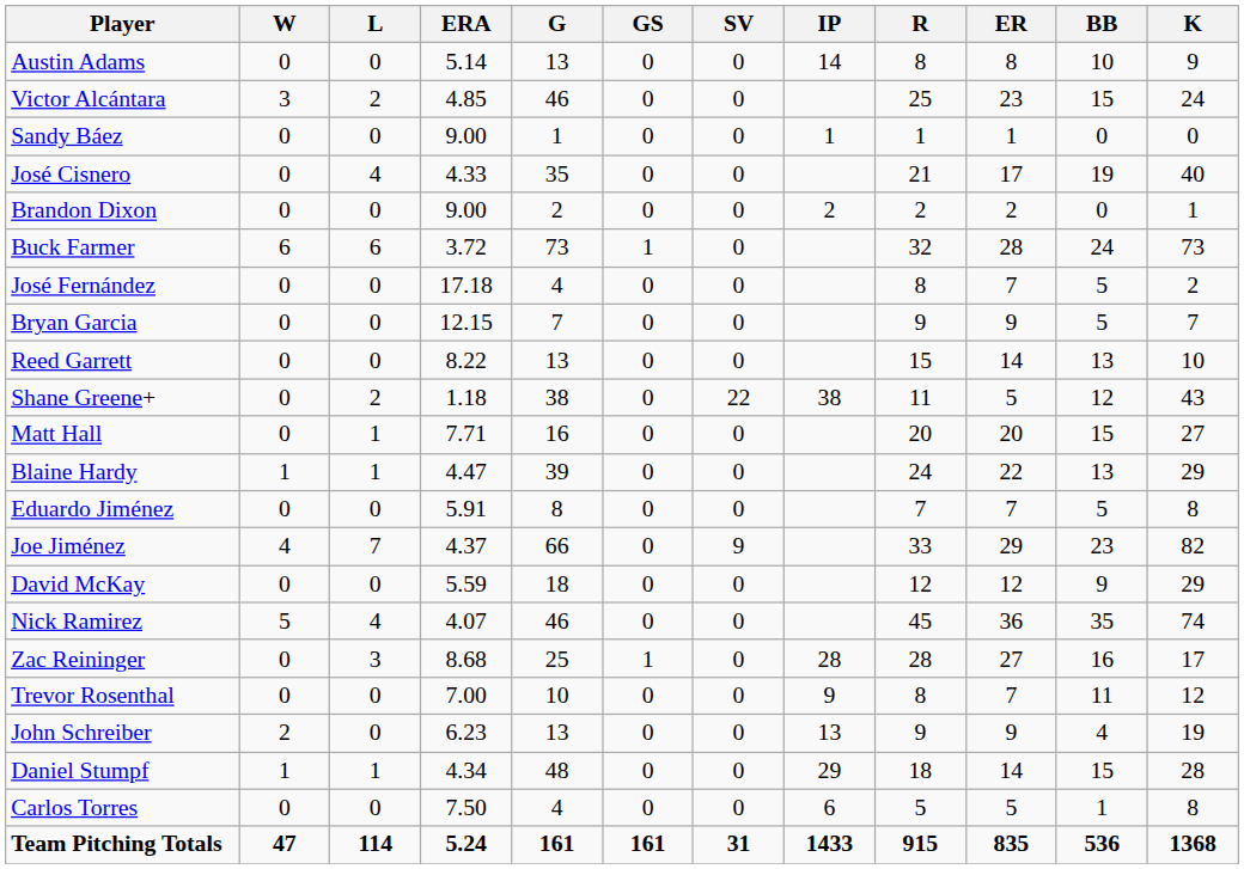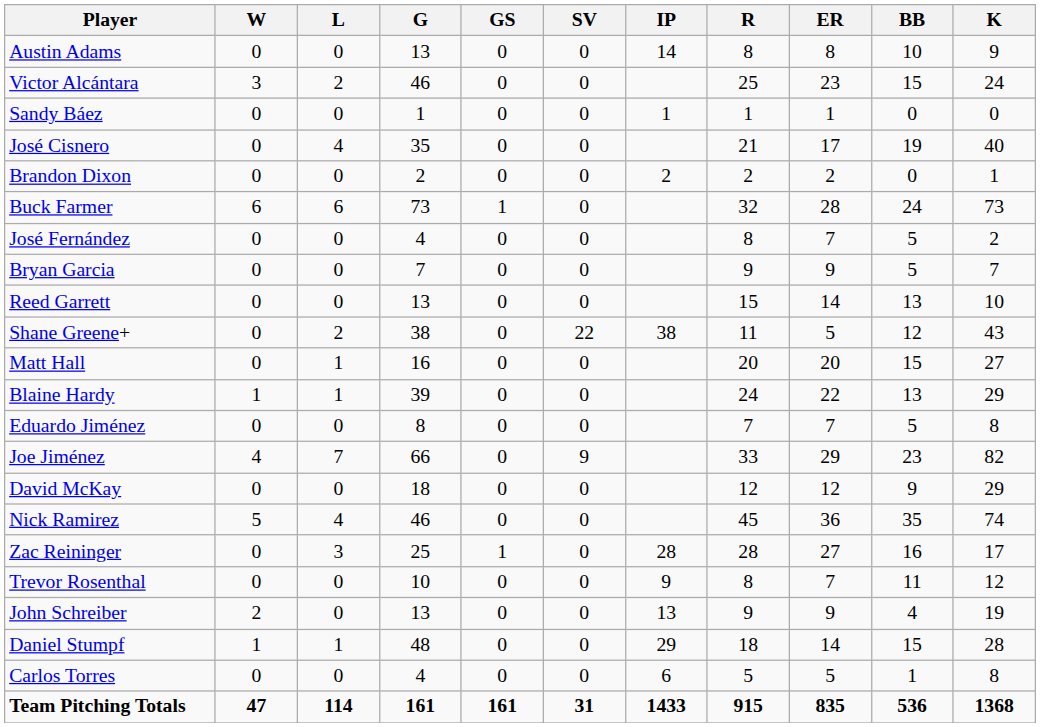 <table class="wikitable sortable" style="text-align:center">
 <tr>
 <th bgcolor="#DDDDFF" width="18%">Player</th>
 <th bgcolor="#DDDDFF" width="7%">W</th>
 <th bgcolor="#DDDDFF" width="7%">L</th>
-<th bgcolor="#DDDDFF" width="7%">ERA</th>
 <th bgcolor="#DDDDFF" width="7%">G</th>
 <th bgcolor="#DDDDFF" width="7%">GS</th>
 <th bgcolor="#DDDDFF" width="7%">SV</th>
 <th bgcolor="#DDDDFF" width="7%">IP</th>
 <th bgcolor="#DDDDFF" width="7%">R</th>
 <th bgcolor="#DDDDFF" width="7%">ER</th>
 <th bgcolor="#DDDDFF" width="7%">BB</th>
 <th bgcolor="#DDDDFF" width="7%">K</th>
 </tr>
 <tr>
 <td align=left><a href='#'>Austin Adams</a></td>
 <td>0</td>
 <td>0</td>
-<td>5.14</td>
 <td>13</td>
 <td>0</td>
 <td>0</td>
 <td>14</td>
 <td>8</td>
 <td>8</td>
 <td>10</td>
 <td>9</td>
 </tr>
 <tr>
 <td align=left><a href='#'>Victor Alcántara</a></td>
 <td>3</td>
 <td>2</td>
-<td>4.85</td>
 <td>46</td>
 <td>0</td>
 <td>0</td>
 <td></td>
 <td>25</td>
 <td>23</td>
 <td>15</td>
 <td>24</td>
 </tr>
 <tr>
 <td align=left><a href='#'>Sandy Báez</a></td>
 <td>0</td>
 <td>0</td>
-<td>9.00</td>
 <td>1</td>
 <td>0</td>
 <td>0</td>
 <td>1</td>
 <td>1</td>
 <td>1</td>
 <td>0</td>
 <td>0</td>
 </tr>
 <tr>
 <td align=left><a href='#'>José Cisnero</a></td>
 <td>0</td>
 <td>4</td>
-<td>4.33</td>
 <td>35</td>
 <td>0</td>
 <td>0</td>
 <td></td>
 <td>21</td>
 <td>17</td>
 <td>19</td>
 <td>40</td>
 </tr>
 <tr>
 <td align=left><a href='#'>Brandon Dixon</a></td>
 <td>0</td>
 <td>0</td>
-<td>9.00</td>
 <td>2</td>
 <td>0</td>
 <td>0</td>
 <td>2</td>
 <td>2</td>
 <td>2</td>
 <td>0</td>
 <td>1</td>
 </tr>
 <tr>
 <td align=left><a href='#'>Buck Farmer</a></td>
 <td>6</td>
 <td>6</td>
-<td>3.72</td>
 <td>73</td>
 <td>1</td>
 <td>0</td>
 <td></td>
 <td>32</td>
 <td>28</td>
 <td>24</td>
 <td>73</td>
 </tr>
 <tr>
 <td align=left><a href='#'>José Fernández</a></td>
 <td>0</td>
 <td>0</td>
-<td>17.18</td>
 <td>4</td>
 <td>0</td>
 <td>0</td>
 <td></td>
 <td>8</td>
 <td>7</td>
 <td>5</td>
 <td>2</td>
 </tr>
 <tr>
 <td align=left><a href='#'>Bryan Garcia</a></td>
 <td>0</td>
 <td>0</td>
-<td>12.15</td>
 <td>7</td>
 <td>0</td>
 <td>0</td>
 <td></td>
 <td>9</td>
 <td>9</td>
 <td>5</td>
 <td>7</td>
 </tr>
 <tr>
 <td align=left><a href='#'>Reed Garrett</a></td>
 <td>0</td>
 <td>0</td>
-<td>8.22</td>
 <td>13</td>
 <td>0</td>
 <td>0</td>
 <td></td>
 <td>15</td>
 <td>14</td>
 <td>13</td>
 <td>10</td>
 </tr>
 <tr>
 <td align=left><a href='#'>Shane Greene</a>+</td>
 <td>0</td>
 <td>2</td>
-<td>1.18</td>
 <td>38</td>
 <td>0</td>
 <td>22</td>
 <td>38</td>
 <td>11</td>
 <td>5</td>
 <td>12</td>
 <td>43</td>
 </tr>
 <tr>
 <td align=left><a href='#'>Matt Hall</a></td>
 <td>0</td>
 <td>1</td>
-<td>7.71</td>
 <td>16</td>
 <td>0</td>
 <td>0</td>
 <td></td>
 <td>20</td>
 <td>20</td>
 <td>15</td>
 <td>27</td>
 </tr>
 <tr>
 <td align=left><a href='#'>Blaine Hardy</a></td>
 <td>1</td>
 <td>1</td>
-<td>4.47</td>
 <td>39</td>
 <td>0</td>
 <td>0</td>
 <td></td>
 <td>24</td>
 <td>22</td>
 <td>13</td>
 <td>29</td>
 </tr>
 <tr>
 <td align=left><a href='#'>Eduardo Jiménez</a></td>
 <td>0</td>
 <td>0</td>
-<td>5.91</td>
 <td>8</td>
 <td>0</td>
 <td>0</td>
 <td></td>
 <td>7</td>
 <td>7</td>
 <td>5</td>
 <td>8</td>
 </tr>
 <tr>
 <td align=left><a href='#'>Joe Jiménez</a></td>
 <td>4</td>
 <td>7</td>
-<td>4.37</td>
 <td>66</td>
 <td>0</td>
 <td>9</td>
 <td></td>
 <td>33</td>
 <td>29</td>
 <td>23</td>
 <td>82</td>
 </tr>
 <tr>
 <td align=left><a href='#'>David McKay</a></td>
 <td>0</td>
 <td>0</td>
-<td>5.59</td>
 <td>18</td>
 <td>0</td>
 <td>0</td>
 <td></td>
 <td>12</td>
 <td>12</td>
 <td>9</td>
 <td>29</td>
 </tr>
 <tr>
 <td align=left><a href='#'>Nick Ramirez</a></td>
 <td>5</td>
 <td>4</td>
-<td>4.07</td>
 <td>46</td>
 <td>0</td>
 <td>0</td>
 <td></td>
 <td>45</td>
 <td>36</td>
 <td>35</td>
 <td>74</td>
 </tr>
 <tr>
 <td align=left><a href='#'>Zac Reininger</a></td>
 <td>0</td>
 <td>3</td>
-<td>8.68</td>
 <td>25</td>
 <td>1</td>
 <td>0</td>
 <td>28</td>
 <td>28</td>
 <td>27</td>
 <td>16</td>
 <td>17</td>
 </tr>
 <tr>
 <td align=left><a href='#'>Trevor Rosenthal</a></td>
 <td>0</td>
 <td>0</td>
-<td>7.00</td>
 <td>10</td>
 <td>0</td>
 <td>0</td>
 <td>9</td>
 <td>8</td>
 <td>7</td>
 <td>11</td>
 <td>12</td>
 </tr>
 <tr>
 <td align=left><a href='#'>John Schreiber</a></td>
 <td>2</td>
 <td>0</td>
-<td>6.23</td>
 <td>13</td>
 <td>0</td>
 <td>0</td>
 <td>13</td>
 <td>9</td>
 <td>9</td>
 <td>4</td>
 <td>19</td>
 </tr>
 <tr>
 <td align=left><a href='#'>Daniel Stumpf</a></td>
 <td>1</td>
 <td>1</td>
-<td>4.34</td>
 <td>48</td>
 <td>0</td>
 <td>0</td>
 <td>29</td>
 <td>18</td>
 <td>14</td>
 <td>15</td>
 <td>28</td>
 </tr>
 <tr>
 <td align=left><a href='#'>Carlos Torres</a></td>
 <td>0</td>
 <td>0</td>
-<td>7.50</td>
 <td>4</td>
 <td>0</td>
 <td>0</td>
 <td>6</td>
 <td>5</td>
 <td>5</td>
 <td>1</td>
 <td>8</td>
 </tr>
 <tr>
 <td align=left><strong>Team Pitching Totals</strong></td>
 <td><strong>47</strong></td>
 <td><strong>114</strong></td>
-<td><strong>5.24</strong></td>
 <td><strong>161</strong></td>
 <td><strong>161</strong></td>
 <td><strong>31</strong></td>
 <td><strong>1433</strong></td>
 <td><strong>915</strong></td>
 <td><strong>835</strong></td>
 <td><strong>536</strong></td>
 <td><strong>1368</strong></td>
 </tr>
 </table>
